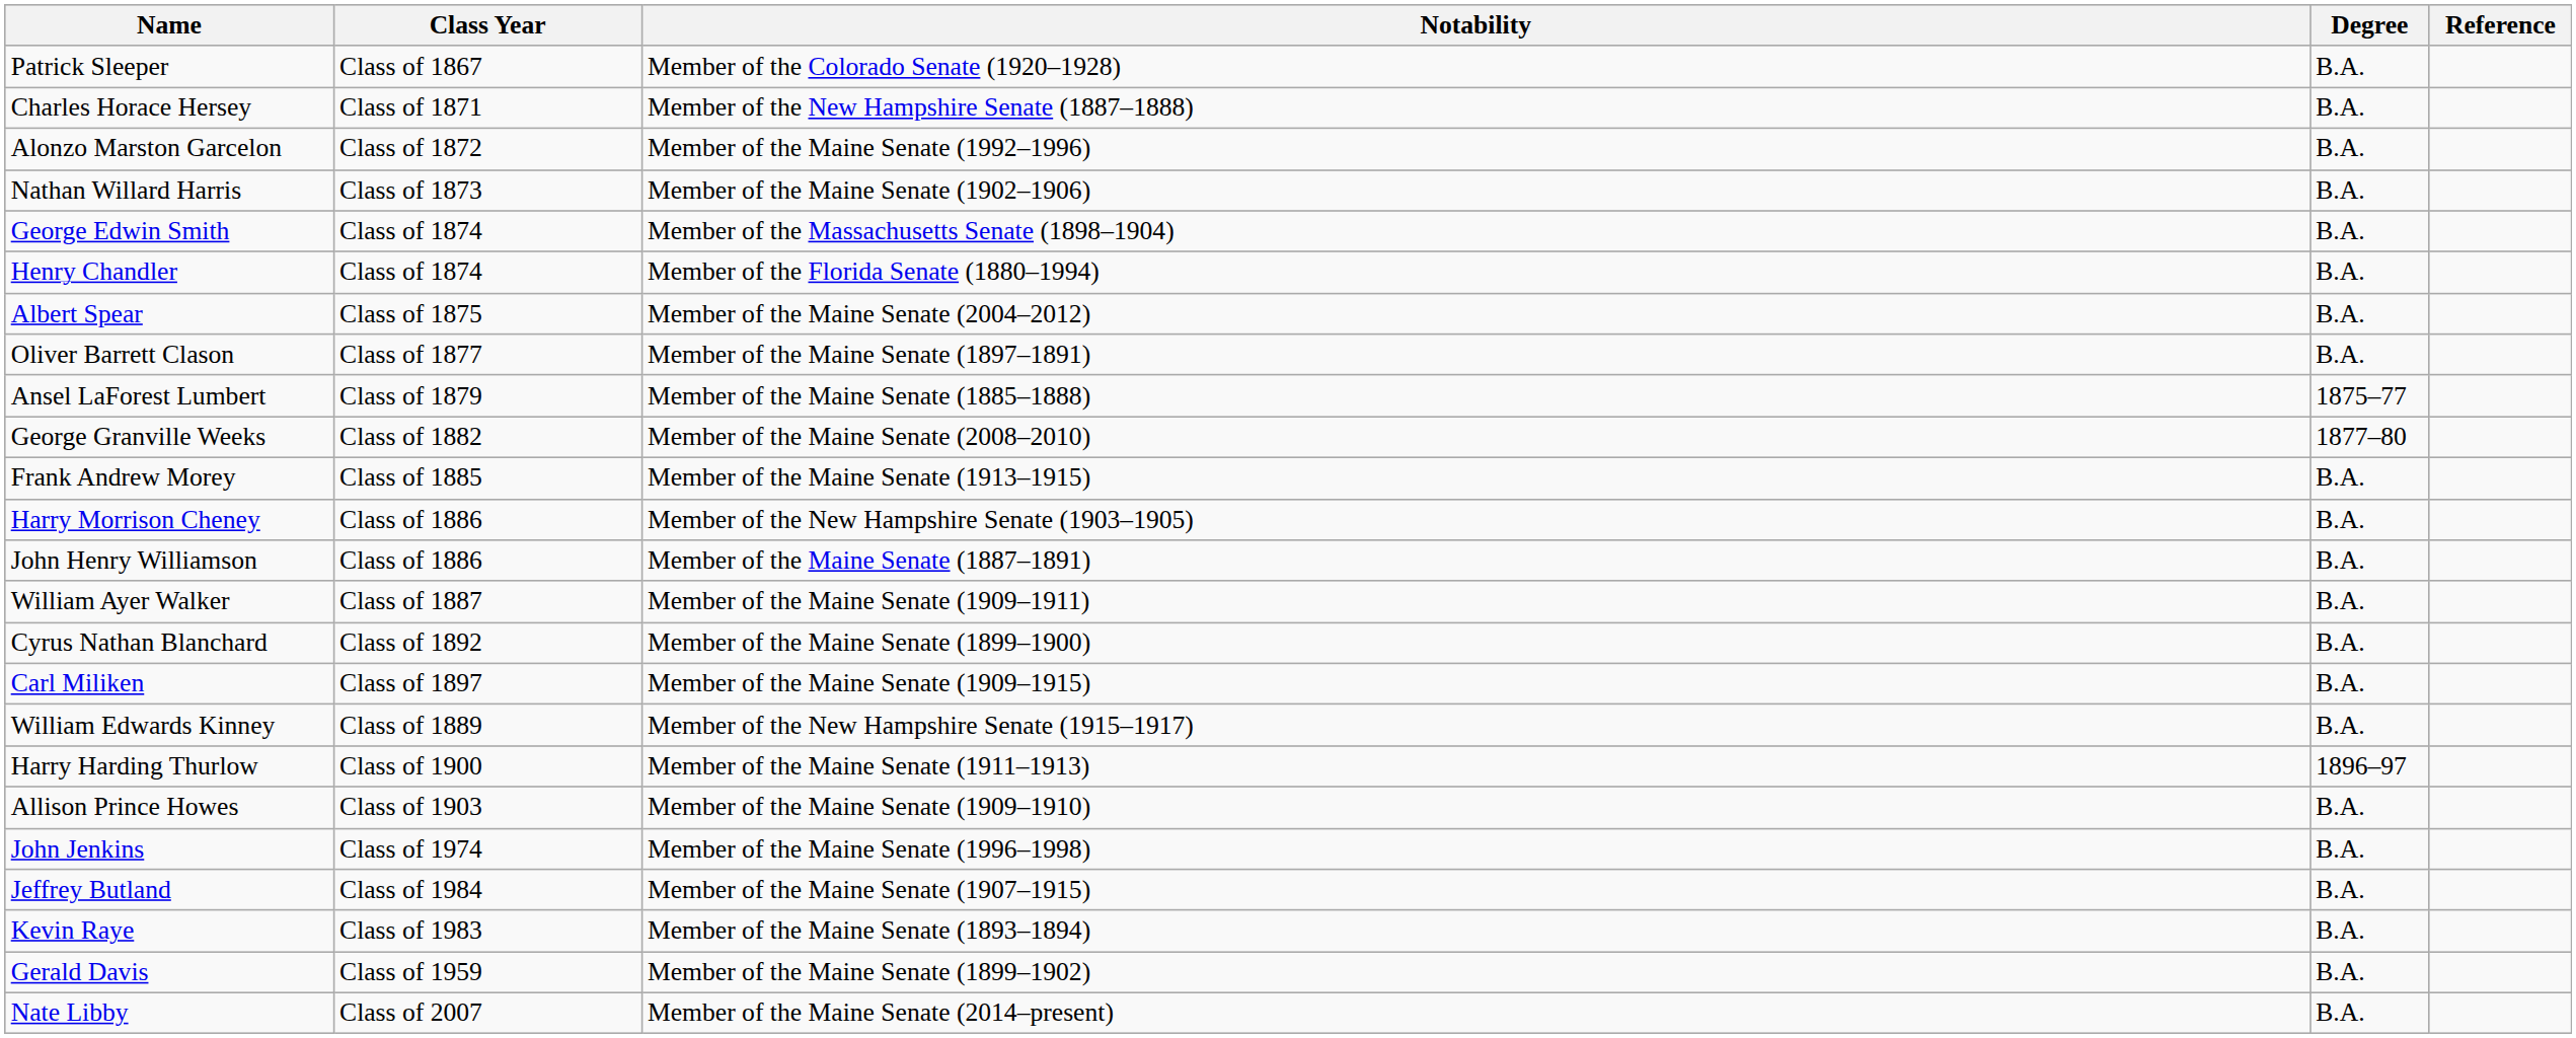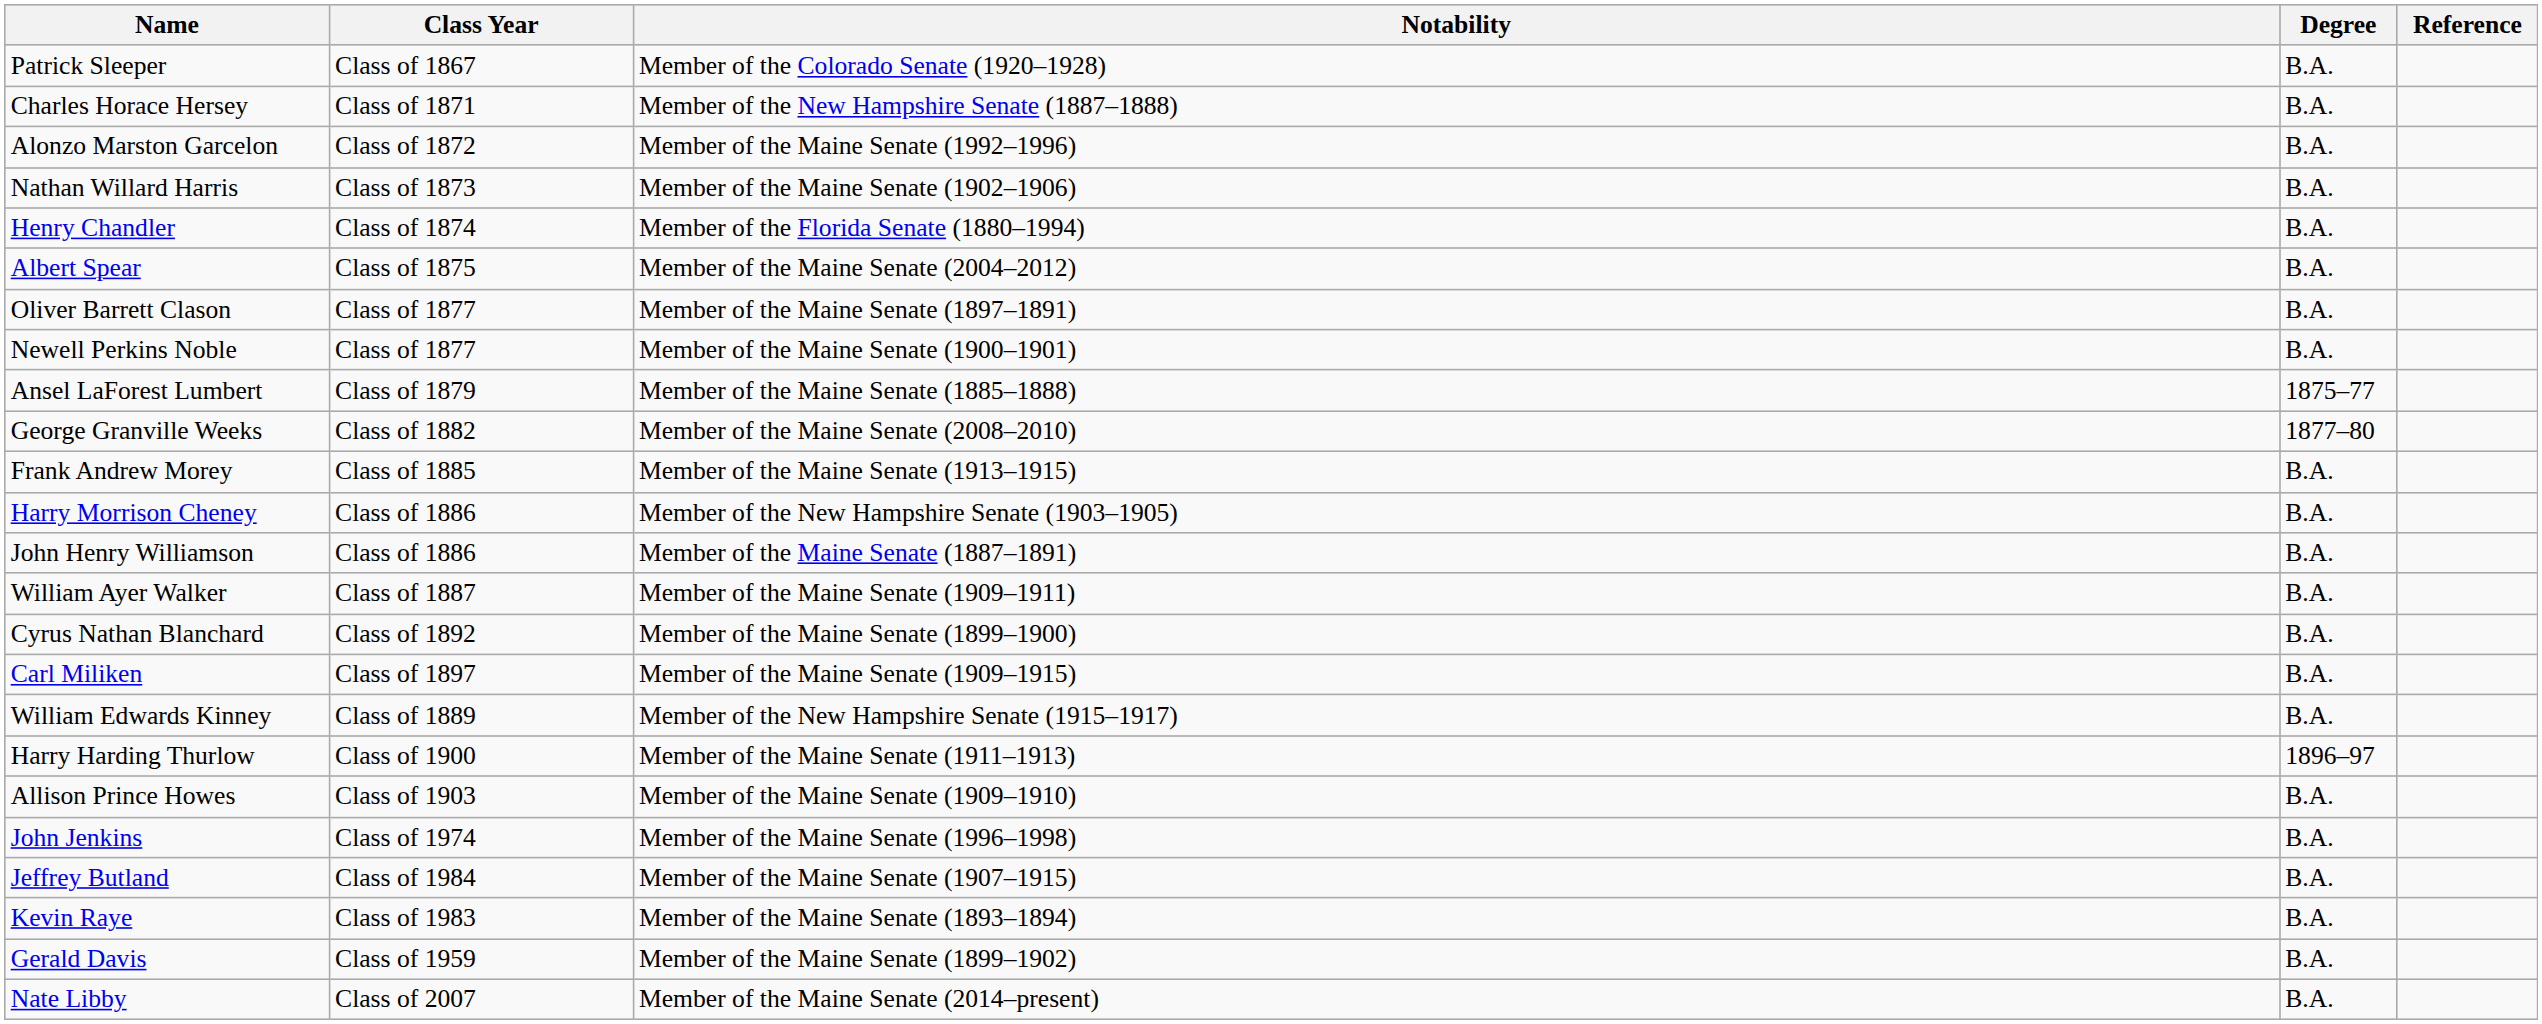 <table class="wikitable" style="width:100%">
 <tr>
 <th style="width:*;">Name</th>
 <th style="width:12%;">Class Year</th>
 <th class="unsortable" style="width:65%;">Notability</th>
 <th>Degree</th>
 <th>Reference</th>
 </tr>
 <tr>
 <td>Patrick Sleeper</td>
 <td>Class of 1867</td>
 <td>Member of the <a href='#'>Colorado Senate</a> (1920–1928)</td>
 <td>B.A.</td>
 <td></td>
 </tr>
 <tr>
 <td>Charles Horace Hersey</td>
 <td>Class of 1871</td>
 <td>Member of the <a href='#'>New Hampshire Senate</a> (1887–1888)</td>
 <td>B.A.</td>
 <td></td>
 </tr>
 <tr>
 <td>Alonzo Marston Garcelon</td>
 <td>Class of 1872</td>
 <td>Member of the Maine Senate (1992–1996)</td>
 <td>B.A.</td>
 <td></td>
 </tr>
 <tr>
 <td>Nathan Willard Harris</td>
 <td>Class of 1873</td>
 <td>Member of the Maine Senate (1902–1906)</td>
 <td>B.A.</td>
 <td></td>
 </tr>
 <tr>
-<td><a href='#'>George Edwin Smith</a></td>
-<td>Class of 1874</td>
-<td>Member of the <a href='#'>Massachusetts Senate</a> (1898–1904)</td>
-<td>B.A.</td>
-<td></td>
-</tr>
-<tr>
 <td><a href='#'>Henry Chandler</a></td>
 <td>Class of 1874</td>
 <td>Member of the <a href='#'>Florida Senate</a> (1880–1994)</td>
 <td>B.A.</td>
 <td></td>
 </tr>
 <tr>
 <td><a href='#'>Albert Spear</a></td>
 <td>Class of 1875</td>
 <td>Member of the Maine Senate (2004–2012)</td>
 <td>B.A.</td>
 <td></td>
 </tr>
 <tr>
 <td>Oliver Barrett Clason</td>
 <td>Class of 1877</td>
 <td>Member of the Maine Senate (1897–1891)</td>
+<td>B.A.</td>
+<td></td>
+</tr>
+<tr>
+<td>Newell Perkins Noble</td>
+<td>Class of 1877</td>
+<td>Member of the Maine Senate (1900–1901)</td>
 <td>B.A.</td>
 <td></td>
 </tr>
 <tr>
 <td>Ansel LaForest Lumbert</td>
 <td>Class of 1879</td>
 <td>Member of the Maine Senate (1885–1888)</td>
 <td>1875–77</td>
 <td></td>
 </tr>
 <tr>
 <td>George Granville Weeks</td>
 <td>Class of 1882</td>
 <td>Member of the Maine Senate (2008–2010)</td>
 <td>1877–80</td>
 <td></td>
 </tr>
 <tr>
 <td>Frank Andrew Morey</td>
 <td>Class of 1885</td>
 <td>Member of the Maine Senate (1913–1915)</td>
 <td>B.A.</td>
 <td></td>
 </tr>
 <tr>
 <td><a href='#'>Harry Morrison Cheney</a></td>
 <td>Class of 1886</td>
 <td>Member of the New Hampshire Senate (1903–1905)</td>
 <td>B.A.</td>
 <td></td>
 </tr>
 <tr>
 <td>John Henry Williamson</td>
 <td>Class of 1886</td>
 <td>Member of the <a href='#'>Maine Senate</a> (1887–1891)</td>
 <td>B.A.</td>
 <td></td>
 </tr>
 <tr>
 <td>William Ayer Walker</td>
 <td>Class of 1887</td>
 <td>Member of the Maine Senate (1909–1911)</td>
 <td>B.A.</td>
 <td></td>
 </tr>
 <tr>
 <td>Cyrus Nathan Blanchard</td>
 <td>Class of 1892</td>
 <td>Member of the Maine Senate (1899–1900)</td>
 <td>B.A.</td>
 <td></td>
 </tr>
 <tr>
 <td><a href='#'>Carl Miliken</a></td>
 <td>Class of 1897</td>
 <td>Member of the Maine Senate (1909–1915)</td>
 <td>B.A.</td>
 <td></td>
 </tr>
 <tr>
 <td>William Edwards Kinney</td>
 <td>Class of 1889</td>
 <td>Member of the New Hampshire Senate (1915–1917)</td>
 <td>B.A.</td>
 <td></td>
 </tr>
 <tr>
 <td>Harry Harding Thurlow</td>
 <td>Class of 1900</td>
 <td>Member of the Maine Senate (1911–1913)</td>
 <td>1896–97</td>
 <td></td>
 </tr>
 <tr>
 <td>Allison Prince Howes</td>
 <td>Class of 1903</td>
 <td>Member of the Maine Senate (1909–1910)</td>
 <td>B.A.</td>
 <td></td>
 </tr>
 <tr>
 <td><a href='#'>John Jenkins</a></td>
 <td>Class of 1974</td>
 <td>Member of the Maine Senate (1996–1998)</td>
 <td>B.A.</td>
 <td></td>
 </tr>
 <tr>
 <td><a href='#'>Jeffrey Butland</a></td>
 <td>Class of 1984</td>
 <td>Member of the Maine Senate (1907–1915)</td>
 <td>B.A.</td>
 <td></td>
 </tr>
 <tr>
 <td><a href='#'>Kevin Raye</a></td>
 <td>Class of 1983</td>
 <td>Member of the Maine Senate (1893–1894)</td>
 <td>B.A.</td>
 <td></td>
 </tr>
 <tr>
 <td><a href='#'>Gerald Davis</a></td>
 <td>Class of 1959</td>
 <td>Member of the Maine Senate (1899–1902)</td>
 <td>B.A.</td>
 <td></td>
 </tr>
 <tr>
 <td><a href='#'>Nate Libby</a></td>
 <td>Class of 2007</td>
 <td>Member of the Maine Senate (2014–present)</td>
 <td>B.A.</td>
 <td></td>
 </tr>
 </table>
